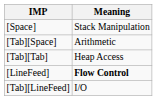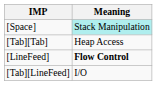 <table class="wikitable">
 <tr>
 <th>IMP</th>
 <th>Meaning</th>
 </tr>
 <tr>
 <td>[Space]</td>
-<td>Stack Manipulation</td>
-</tr>
-<tr>
-<td>[Tab][Space]</td>
-<td>Arithmetic</td>
+<td style="background: paleturquoise;">Stack Manipulation</td>
 </tr>
 <tr>
 <td>[Tab][Tab]</td>
 <td>Heap Access</td>
 </tr>
 <tr>
 <td>[LineFeed]</td>
 <td><strong>Flow Control</strong></td>
 </tr>
 <tr>
 <td>[Tab][LineFeed]</td>
 <td>I/O</td>
 </tr>
 </table>
